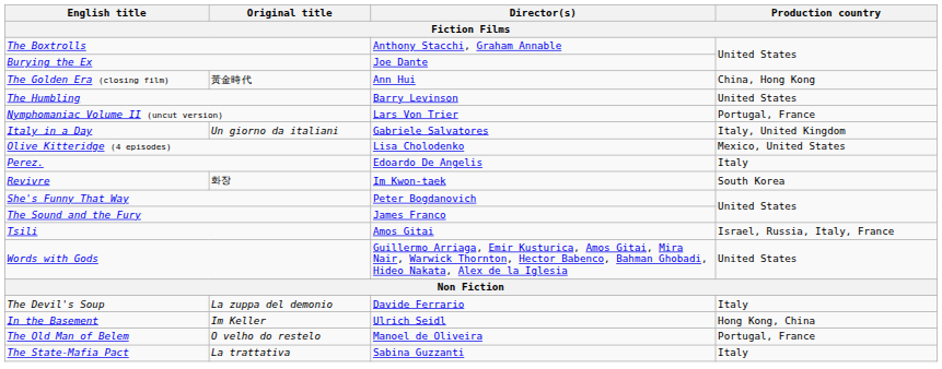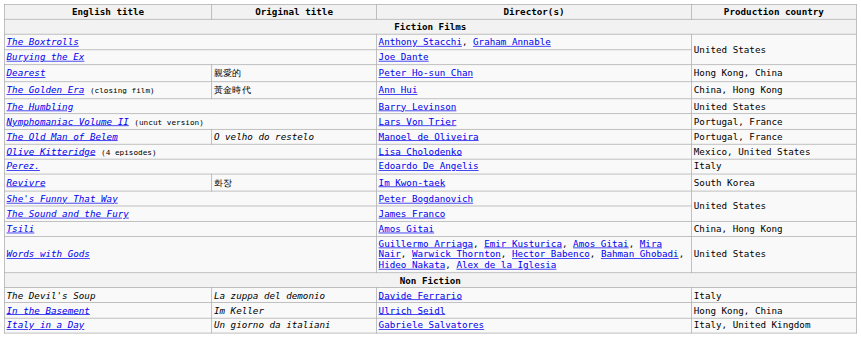 <table class="wikitable" width="95%">
 <tr>
 <th>English title</th>
 <th>Original title</th>
 <th width="37%">Director(s)</th>
 <th>Production country</th>
 </tr>
 <tr>
 <th colspan="4">Fiction Films</th>
 </tr>
 <tr>
 <td colspan=2 data-sort-value="Boxtrolls"><em><a href='#'>The Boxtrolls</a></em></td>
 <td data-sort-value="Stacchi"><a href='#'>Anthony Stacchi</a>, <a href='#'>Graham Annable</a></td>
 <td rowspan="2">United States</td>
 </tr>
 <tr>
 <td colspan=2><em><a href='#'>Burying the Ex</a></em></td>
 <td data-sort-value="Dante"><a href='#'>Joe Dante</a></td>
 </tr>
 <tr>
+<td><em><a href='#'>Dearest</a></em></td>
+<td>親愛的</td>
+<td data-sort-value="Chan"><a href='#'>Peter Ho-sun Chan</a></td>
+<td>Hong Kong, China</td>
+</tr>
+<tr>
 <td data-sort-value="Golden"><em><a href='#'>The Golden Era</a></em> <small>(closing film)</small></td>
 <td>黃金時代</td>
 <td data-sort-value="Hui"><a href='#'>Ann Hui</a></td>
 <td>China, Hong Kong</td>
 </tr>
 <tr>
 <td colspan=2 data-sort-value="Humbling"><em><a href='#'>The Humbling</a></em></td>
 <td data-sort-value="Levinson"><a href='#'>Barry Levinson</a></td>
 <td>United States</td>
 </tr>
 <tr>
 <td colspan="2"><em><a href='#'>Nymphomaniac Volume II</a></em> <small>(uncut version)</small></td>
 <td data-sort-value="Von Trier"><a href='#'>Lars Von Trier</a></td>
 <td>Portugal, France</td>
 </tr>
 <tr>
-<td><em><a href='#'>Italy in a Day</a></em></td>
-<td data-sort-value="Giorno"><em>Un giorno da italiani</em></td>
-<td data-sort-value="Salvatores"><a href='#'>Gabriele Salvatores</a></td>
-<td>Italy, United Kingdom</td>
+<td data-sort-value="Old"><em><a href='#'>The Old Man of Belem</a></em></td>
+<td data-sort-value="Velho"><em>O velho do restelo</em></td>
+<td data-sort-value="Oliveira"><a href='#'>Manoel de Oliveira</a></td>
+<td>Portugal, France</td>
 </tr>
 <tr>
 <td colspan="2"><em><a href='#'>Olive Kitteridge</a></em> <small>(4 episodes)</small></td>
 <td data-sort-value="Cholodenko"><a href='#'>Lisa Cholodenko</a></td>
 <td>Mexico, United States</td>
 </tr>
 <tr>
 <td colspan="2"><em><a href='#'>Perez.</a></em></td>
 <td data-sort-value="De Angelis"><a href='#'>Edoardo De Angelis</a></td>
 <td>Italy</td>
 </tr>
 <tr>
 <td><em><a href='#'>Revivre</a></em></td>
 <td>화장</td>
 <td data-sort-value="Kwon"><a href='#'>Im Kwon-taek</a></td>
 <td>South Korea</td>
 </tr>
 <tr>
 <td colspan="2"><em><a href='#'>She's Funny That Way</a></em></td>
 <td data-sort-value="Bogdanovich"><a href='#'>Peter Bogdanovich</a></td>
 <td rowspan="2">United States</td>
 </tr>
 <tr>
 <td colspan="2" data-sort-value="Sound"><em><a href='#'>The Sound and the Fury</a></em></td>
 <td data-sort-value="Franco"><a href='#'>James Franco</a></td>
 </tr>
 <tr>
 <td colspan="2"><em><a href='#'>Tsili</a></em></td>
 <td data-sort-value="Gitai"><a href='#'>Amos Gitai</a></td>
-<td>Israel, Russia, Italy, France</td>
+<td>China, Hong Kong</td>
 </tr>
 <tr>
 <td colspan="2"><em><a href='#'>Words with Gods</a></em></td>
 <td data-sort-value="Arriaga"><a href='#'>Guillermo Arriaga</a>, <a href='#'>Emir Kusturica</a>, <a href='#'>Amos Gitai</a>, <a href='#'>Mira Nair</a>, <a href='#'>Warwick Thornton</a>, <a href='#'>Hector Babenco</a>, <a href='#'>Bahman Ghobadi</a>, <a href='#'>Hideo Nakata</a>, <a href='#'>Alex de la Iglesia</a></td>
 <td>United States</td>
 </tr>
 <tr>
 <th colspan="4">Non Fiction</th>
 </tr>
 <tr>
 <td><em>The Devil's Soup</em></td>
 <td><em>La zuppa del demonio</em></td>
 <td><a href='#'>Davide Ferrario</a></td>
 <td>Italy</td>
 </tr>
 <tr>
 <td><em><a href='#'>In the Basement</a></em></td>
 <td><em>Im Keller</em></td>
 <td data-sort-value="Seidl"><a href='#'>Ulrich Seidl</a></td>
 <td>Hong Kong, China</td>
 </tr>
 <tr>
-<td data-sort-value="Old"><em><a href='#'>The Old Man of Belem</a></em></td>
-<td data-sort-value="Velho"><em>O velho do restelo</em></td>
-<td data-sort-value="Oliveira"><a href='#'>Manoel de Oliveira</a></td>
-<td>Portugal, France</td>
-</tr>
-<tr>
-<td data-sort-value="State"><em><a href='#'>The State-Mafia Pact</a></em></td>
-<td data-sort-value="Trattativa"><em>La trattativa</em></td>
-<td data-sort-value="Guzzanti"><a href='#'>Sabina Guzzanti</a></td>
-<td>Italy</td>
+<td><em><a href='#'>Italy in a Day</a></em></td>
+<td data-sort-value="Giorno"><em>Un giorno da italiani</em></td>
+<td data-sort-value="Salvatores"><a href='#'>Gabriele Salvatores</a></td>
+<td>Italy, United Kingdom</td>
 </tr>
 </table>
